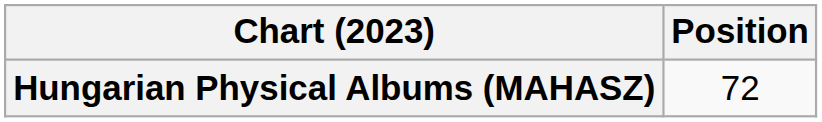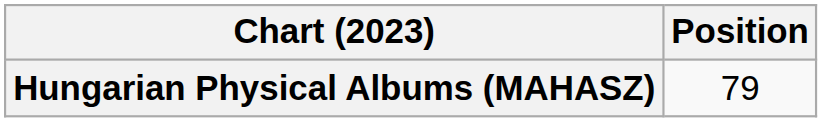 <table class="wikitable sortable plainrowheaders" style="text-align:center">
 <tr>
 <th scope="col">Chart (2023)</th>
 <th scope="col">Position</th>
 </tr>
 <tr>
 <th scope="row">Hungarian Physical Albums (MAHASZ)</th>
-<td>72</td>
+<td>79</td>
 </tr>
 </table>
